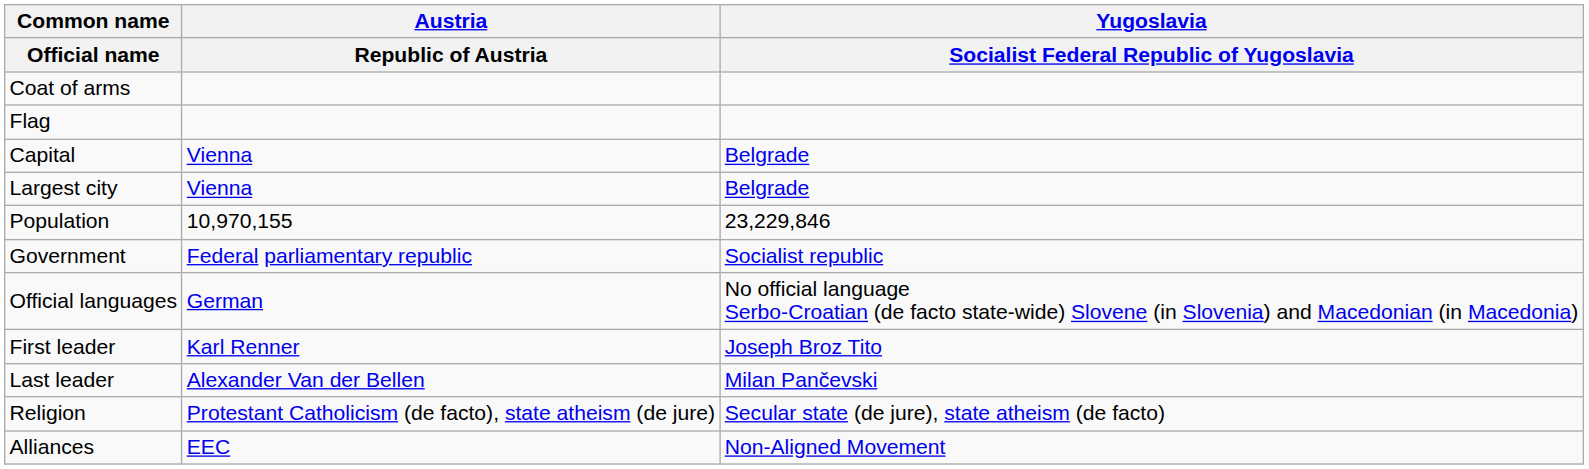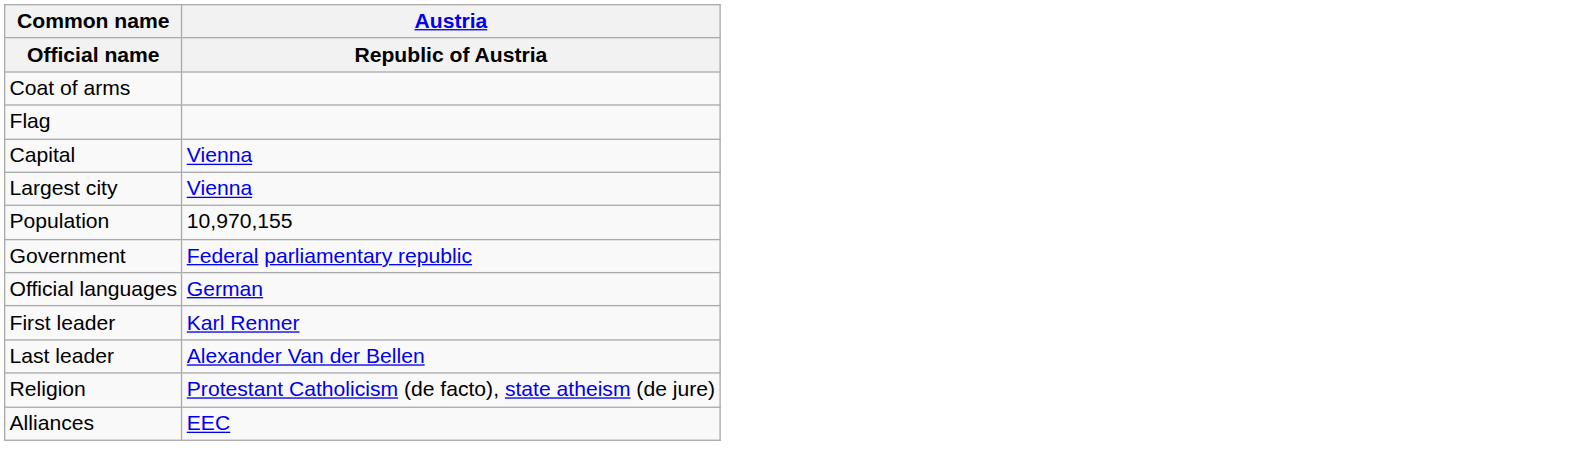 <table class="wikitable">
 <tr>
 <th>Common name</th>
 <th><a href='#'>Austria</a></th>
-<th><a href='#'>Yugoslavia</a></th>
 </tr>
 <tr>
 <th>Official name</th>
 <th>Republic of Austria</th>
-<th><a href='#'>Socialist Federal Republic of Yugoslavia</a></th>
 </tr>
 <tr>
 <td>Coat of arms</td>
-<td></td>
 <td></td>
 </tr>
 <tr>
 <td>Flag</td>
 <td></td>
-<td></td>
 </tr>
 <tr>
 <td>Capital</td>
 <td><a href='#'>Vienna</a></td>
-<td><a href='#'>Belgrade</a></td>
 </tr>
 <tr>
 <td>Largest city</td>
 <td><a href='#'>Vienna</a></td>
-<td><a href='#'>Belgrade</a></td>
 </tr>
 <tr>
 <td>Population</td>
 <td>10,970,155</td>
-<td>23,229,846</td>
 </tr>
 <tr>
 <td>Government</td>
 <td><a href='#'>Federal</a> <a href='#'>parliamentary republic</a></td>
-<td><a href='#'>Socialist republic</a></td>
 </tr>
 <tr>
 <td>Official languages</td>
 <td><a href='#'>German</a></td>
-<td>No official language<br><a href='#'>Serbo-Croatian</a> (de facto state-wide) <a href='#'>Slovene</a> (in <a href='#'>Slovenia</a>) and <a href='#'>Macedonian</a> (in <a href='#'>Macedonia</a>)</td>
 </tr>
 <tr>
 <td>First leader</td>
 <td><a href='#'>Karl Renner</a></td>
-<td><a href='#'>Joseph Broz Tito</a></td>
 </tr>
 <tr>
 <td>Last leader</td>
 <td><a href='#'>Alexander Van der Bellen</a></td>
-<td><a href='#'>Milan Pančevski</a></td>
 </tr>
 <tr>
 <td>Religion</td>
 <td><a href='#'>Protestant Catholicism</a> (de facto), <a href='#'>state atheism</a> (de jure)</td>
-<td><a href='#'>Secular state</a> (de jure), <a href='#'>state atheism</a> (de facto)</td>
 </tr>
 <tr>
 <td>Alliances</td>
 <td><a href='#'>EEC</a></td>
-<td><a href='#'>Non-Aligned Movement</a></td>
 </tr>
 </table>
